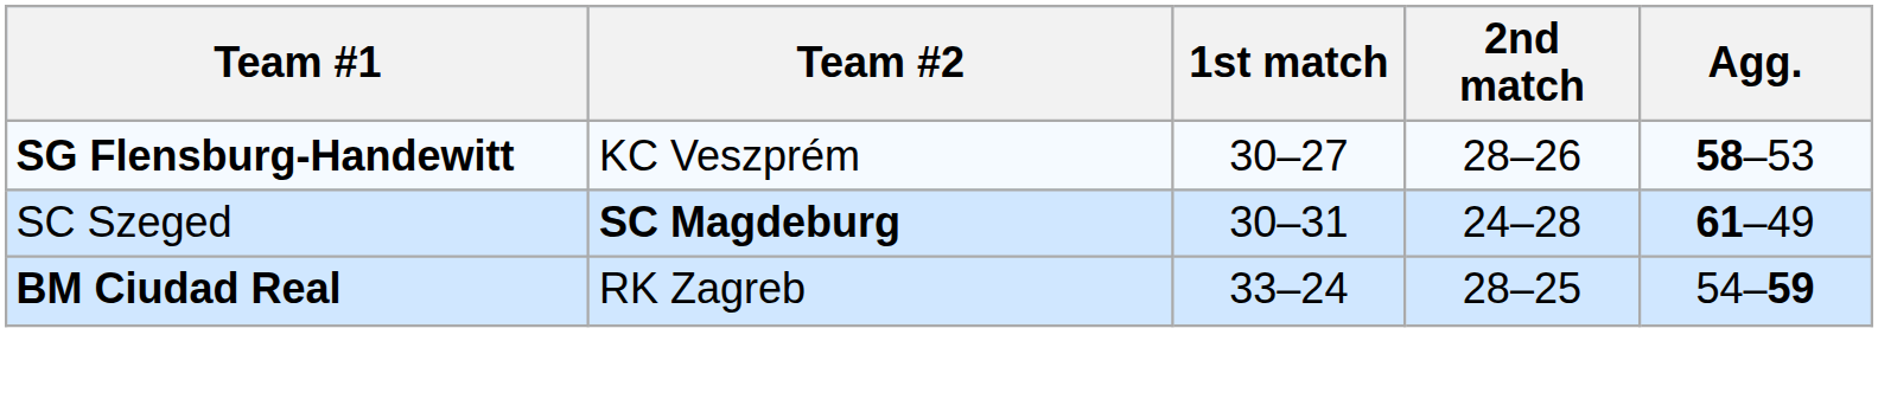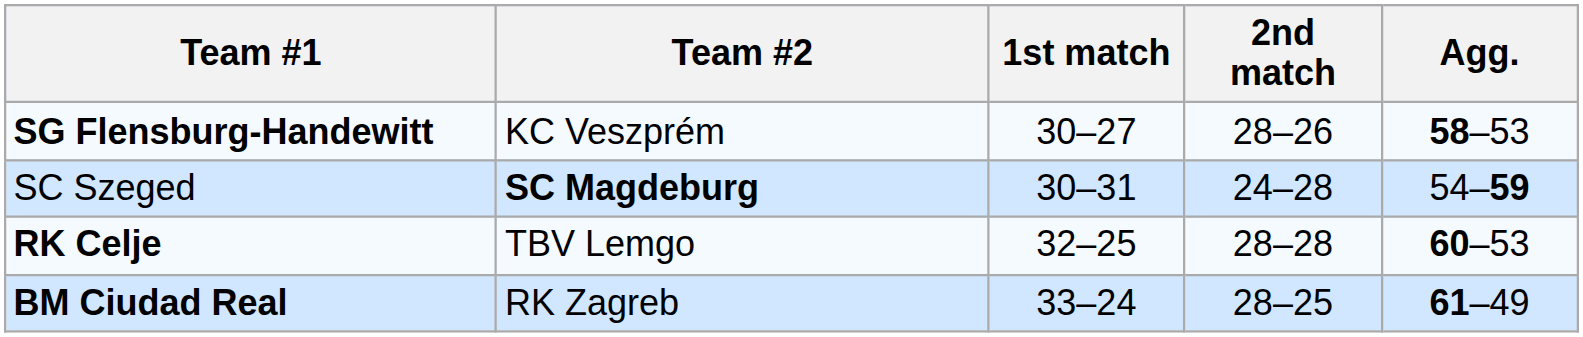 <table class=wikitable width="700">
 <tr bgcolor=#C1D8FF>
 <th width="25%">Team #1</th>
 <th width="25%">Team #2</th>
 <th width="10%">1st match</th>
 <th width="10%">2nd match</th>
 <th width="10%">Agg.</th>
 </tr>
 <tr align=left bgcolor=#F5FAFF>
 <td> <strong>SG Flensburg-Handewitt</strong></td>
 <td> KC Veszprém</td>
 <td align=center>30–27</td>
 <td align=center>28–26</td>
 <td align=center><strong>58</strong>–53</td>
 </tr>
 <tr align=left bgcolor=#D0E7FF>
 <td> SC Szeged</td>
 <td> <strong>SC Magdeburg</strong></td>
 <td align=center>30–31</td>
 <td align=center>24–28</td>
-<td align=center><strong>61</strong>–49</td>
+<td align=center>54–<strong>59</strong></td>
+</tr>
+<tr align=left bgcolor=#F5FAFF>
+<td> <strong>RK Celje</strong></td>
+<td> TBV Lemgo</td>
+<td align=center>32–25</td>
+<td align=center>28–28</td>
+<td align=center><strong>60</strong>–53</td>
 </tr>
 <tr align=left bgcolor=#D0E7FF>
 <td> <strong>BM Ciudad Real</strong></td>
 <td> RK Zagreb</td>
 <td align=center>33–24</td>
 <td align=center>28–25</td>
-<td align=center>54–<strong>59</strong></td>
+<td align=center><strong>61</strong>–49</td>
 </tr>
 </table>
